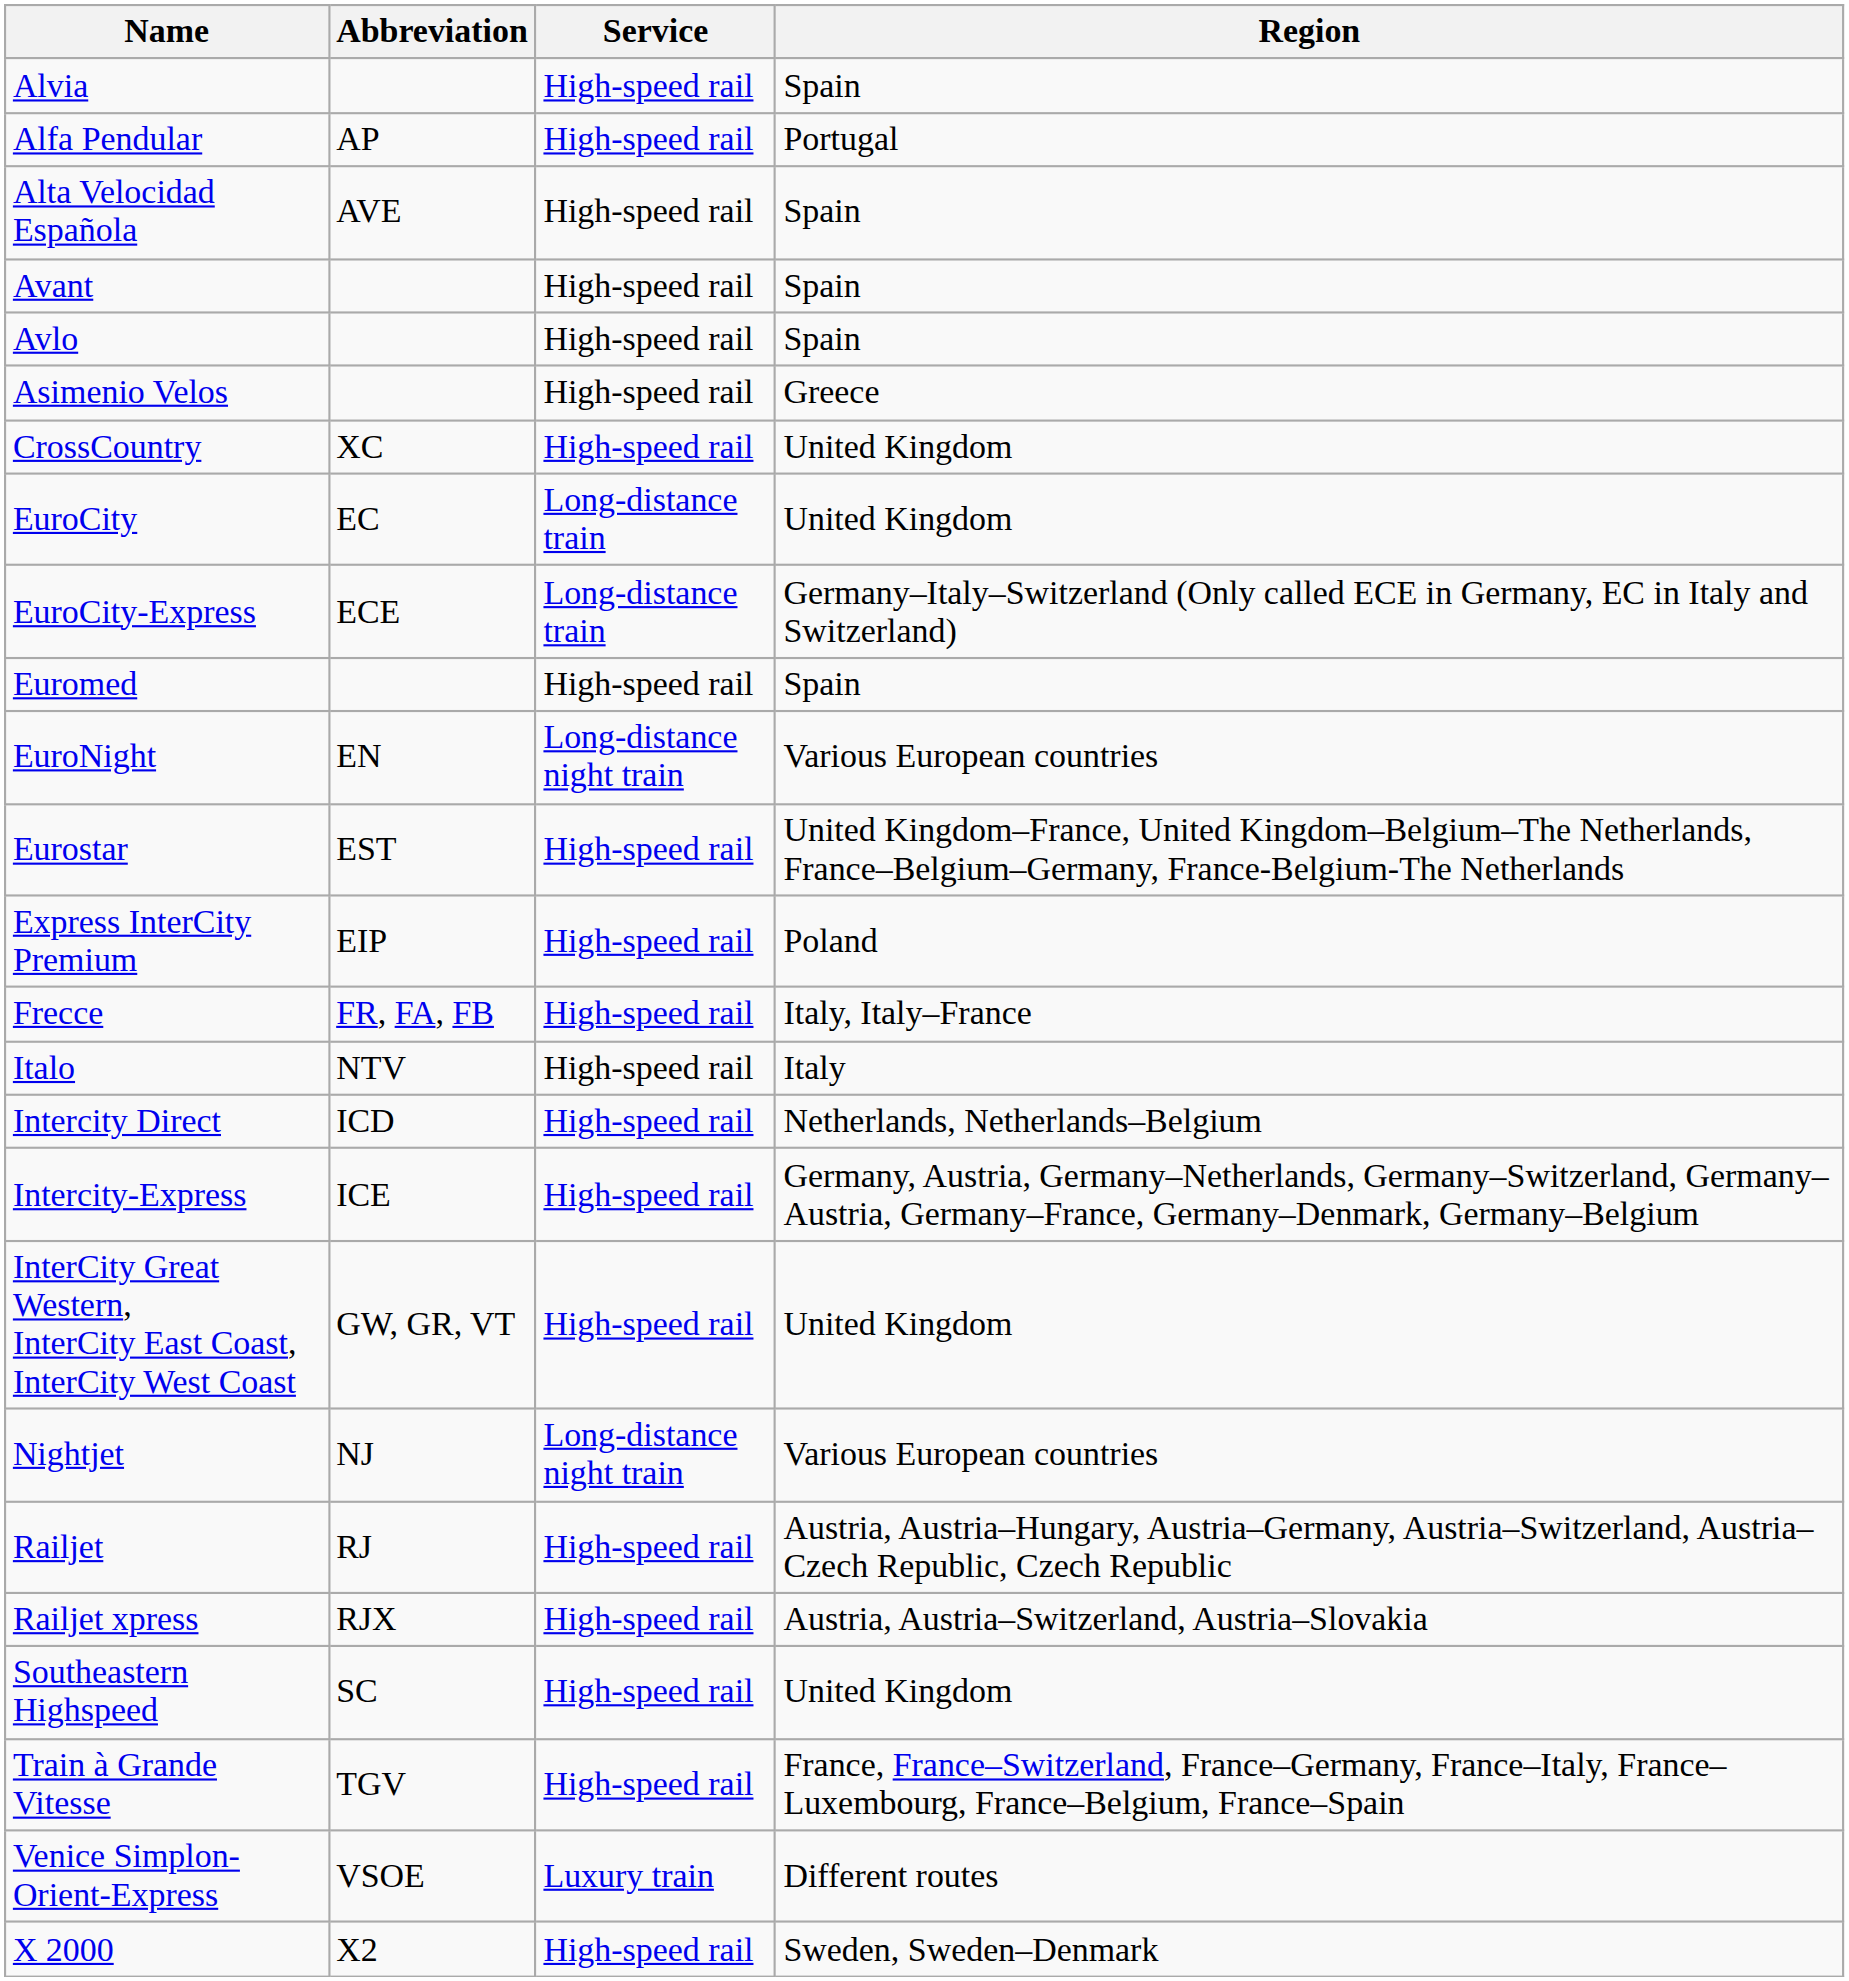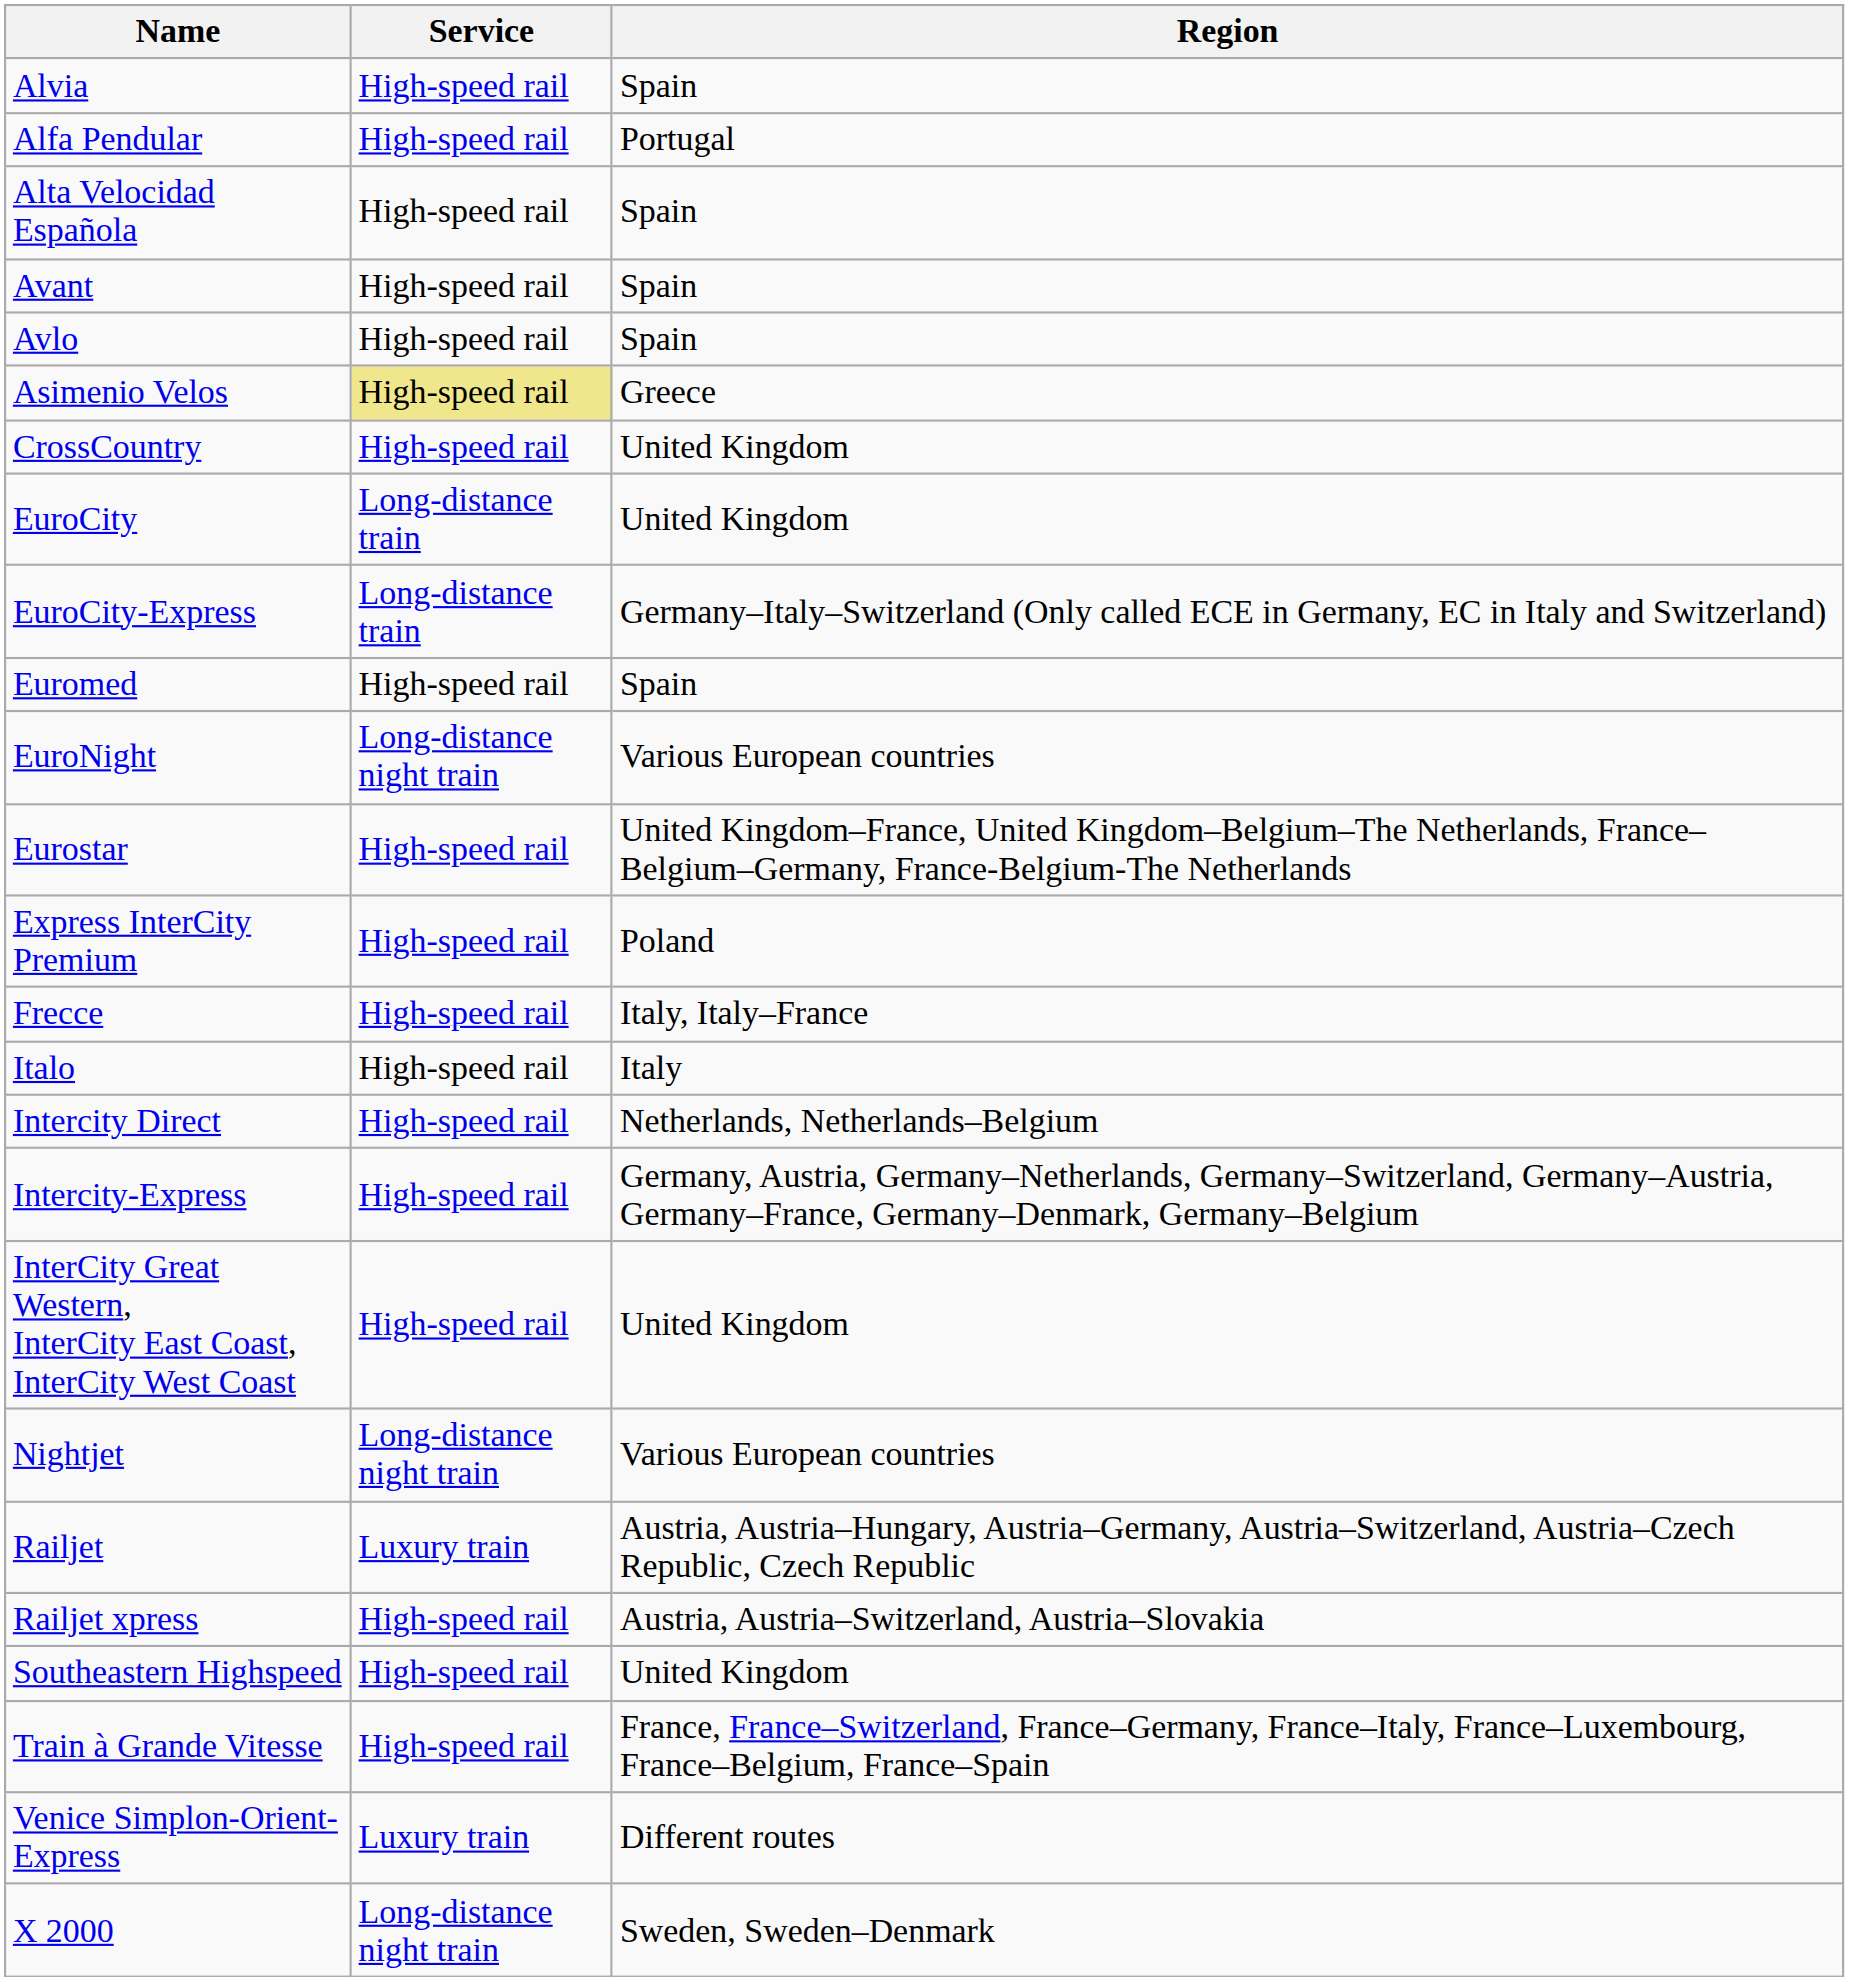 <table class="wikitable sortable">
 <tr>
 <th>Name</th>
-<th>Abbreviation</th>
 <th>Service</th>
 <th>Region</th>
 </tr>
 <tr>
 <td><a href='#'>Alvia</a></td>
-<td></td>
 <td><a href='#'>High-speed rail</a></td>
 <td>Spain</td>
 </tr>
 <tr>
 <td><a href='#'>Alfa Pendular</a></td>
-<td>AP</td>
 <td><a href='#'>High-speed rail</a></td>
 <td>Portugal</td>
 </tr>
 <tr>
 <td><a href='#'>Alta Velocidad Española</a></td>
-<td>AVE</td>
 <td>High-speed rail</td>
 <td>Spain</td>
 </tr>
 <tr>
 <td><a href='#'>Avant</a></td>
-<td></td>
 <td>High-speed rail</td>
 <td>Spain</td>
 </tr>
 <tr>
 <td><a href='#'>Avlo</a></td>
-<td></td>
 <td>High-speed rail</td>
 <td>Spain</td>
 </tr>
 <tr>
 <td><a href='#'>Asimenio Velos</a></td>
-<td></td>
-<td>High-speed rail</td>
+<td style="background: khaki;">High-speed rail</td>
 <td>Greece</td>
 </tr>
 <tr>
 <td><a href='#'>CrossCountry</a></td>
-<td>XC</td>
 <td><a href='#'>High-speed rail</a></td>
 <td>United Kingdom</td>
 </tr>
 <tr>
 <td><a href='#'>EuroCity</a></td>
-<td>EC</td>
 <td><a href='#'>Long-distance train</a></td>
 <td>United Kingdom</td>
 </tr>
 <tr>
 <td><a href='#'>EuroCity-Express</a></td>
-<td>ECE</td>
 <td><a href='#'>Long-distance train</a></td>
 <td>Germany–Italy–Switzerland (Only called ECE in Germany, EC in Italy and Switzerland)</td>
 </tr>
 <tr>
 <td><a href='#'>Euromed</a></td>
-<td></td>
 <td>High-speed rail</td>
 <td>Spain</td>
 </tr>
 <tr>
 <td><a href='#'>EuroNight</a></td>
-<td>EN</td>
 <td><a href='#'>Long-distance night train</a></td>
 <td>Various European countries</td>
 </tr>
 <tr>
 <td><a href='#'>Eurostar</a></td>
-<td>EST</td>
 <td><a href='#'>High-speed rail</a></td>
 <td>United Kingdom–France, United Kingdom–Belgium–The Netherlands, France–Belgium–Germany, France-Belgium-The Netherlands</td>
 </tr>
 <tr>
 <td><a href='#'>Express InterCity Premium</a></td>
-<td>EIP</td>
 <td><a href='#'>High-speed rail</a></td>
 <td>Poland</td>
 </tr>
 <tr>
 <td><a href='#'>Frecce</a></td>
-<td><a href='#'>FR</a>, <a href='#'>FA</a>, <a href='#'>FB</a></td>
 <td><a href='#'>High-speed rail</a></td>
 <td>Italy, Italy–France</td>
 </tr>
 <tr>
 <td><a href='#'>Italo</a></td>
-<td>NTV</td>
 <td>High-speed rail</td>
 <td>Italy</td>
 </tr>
 <tr>
 <td><a href='#'>Intercity Direct</a></td>
-<td>ICD</td>
 <td><a href='#'>High-speed rail</a></td>
 <td>Netherlands, Netherlands–Belgium</td>
 </tr>
 <tr>
 <td><a href='#'>Intercity-Express</a></td>
-<td>ICE</td>
 <td><a href='#'>High-speed rail</a></td>
 <td>Germany, Austria, Germany–Netherlands, Germany–Switzerland, Germany–Austria, Germany–France, Germany–Denmark, Germany–Belgium</td>
 </tr>
 <tr>
 <td><a href='#'>InterCity Great Western</a>,<br><a href='#'>InterCity East Coast</a>,<br><a href='#'>InterCity West Coast</a></td>
-<td>GW, GR, VT</td>
 <td><a href='#'>High-speed rail</a></td>
 <td>United Kingdom</td>
 </tr>
 <tr>
 <td><a href='#'>Nightjet</a></td>
-<td>NJ</td>
 <td><a href='#'>Long-distance night train</a></td>
 <td>Various European countries</td>
 </tr>
 <tr>
 <td><a href='#'>Railjet</a></td>
-<td>RJ</td>
-<td><a href='#'>High-speed rail</a></td>
+<td><a href='#'>Luxury train</a></td>
 <td>Austria, Austria–Hungary, Austria–Germany, Austria–Switzerland, Austria–Czech Republic, Czech Republic</td>
 </tr>
 <tr>
 <td><a href='#'>Railjet xpress</a></td>
-<td>RJX</td>
 <td><a href='#'>High-speed rail</a></td>
 <td>Austria, Austria–Switzerland, Austria–Slovakia</td>
 </tr>
 <tr>
 <td><a href='#'>Southeastern Highspeed</a></td>
-<td>SC</td>
 <td><a href='#'>High-speed rail</a></td>
 <td>United Kingdom</td>
 </tr>
 <tr>
 <td><a href='#'>Train à Grande Vitesse</a></td>
-<td>TGV</td>
 <td><a href='#'>High-speed rail</a></td>
 <td>France, <a href='#'>France–Switzerland</a>, France–Germany, France–Italy, France–Luxembourg, France–Belgium, France–Spain</td>
 </tr>
 <tr>
 <td><a href='#'>Venice Simplon-Orient-Express</a></td>
-<td>VSOE</td>
 <td><a href='#'>Luxury train</a></td>
 <td>Different routes</td>
 </tr>
 <tr>
 <td><a href='#'>X 2000</a></td>
-<td>X2</td>
-<td><a href='#'>High-speed rail</a></td>
+<td><a href='#'>Long-distance night train</a></td>
 <td>Sweden, Sweden–Denmark</td>
 </tr>
 </table>
